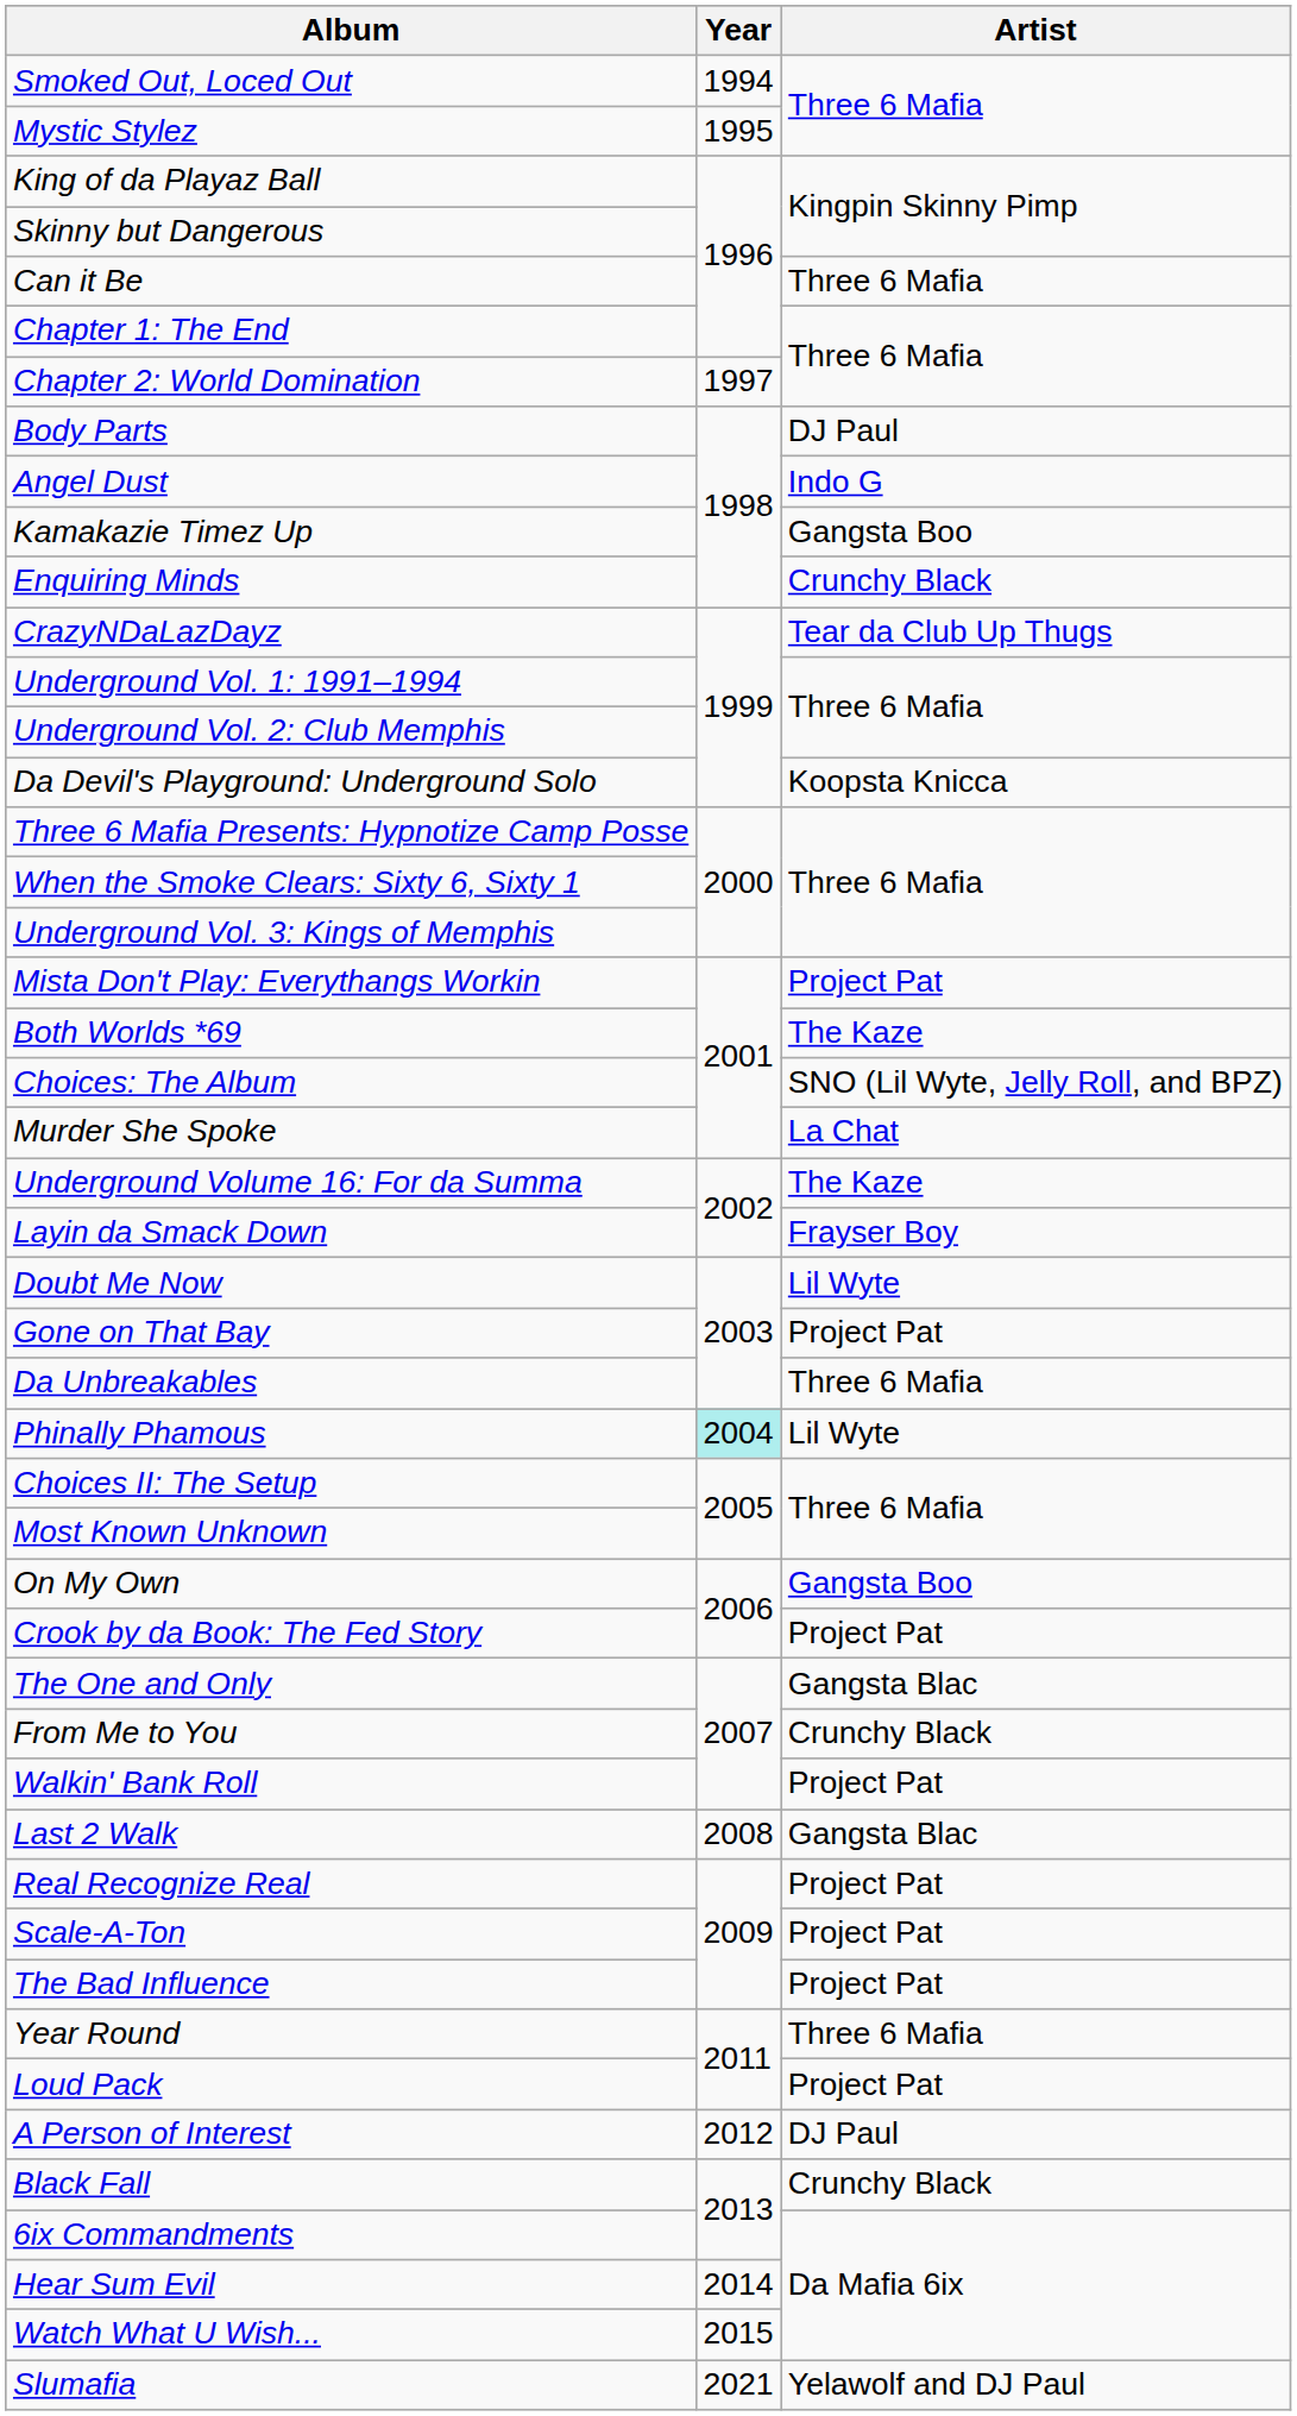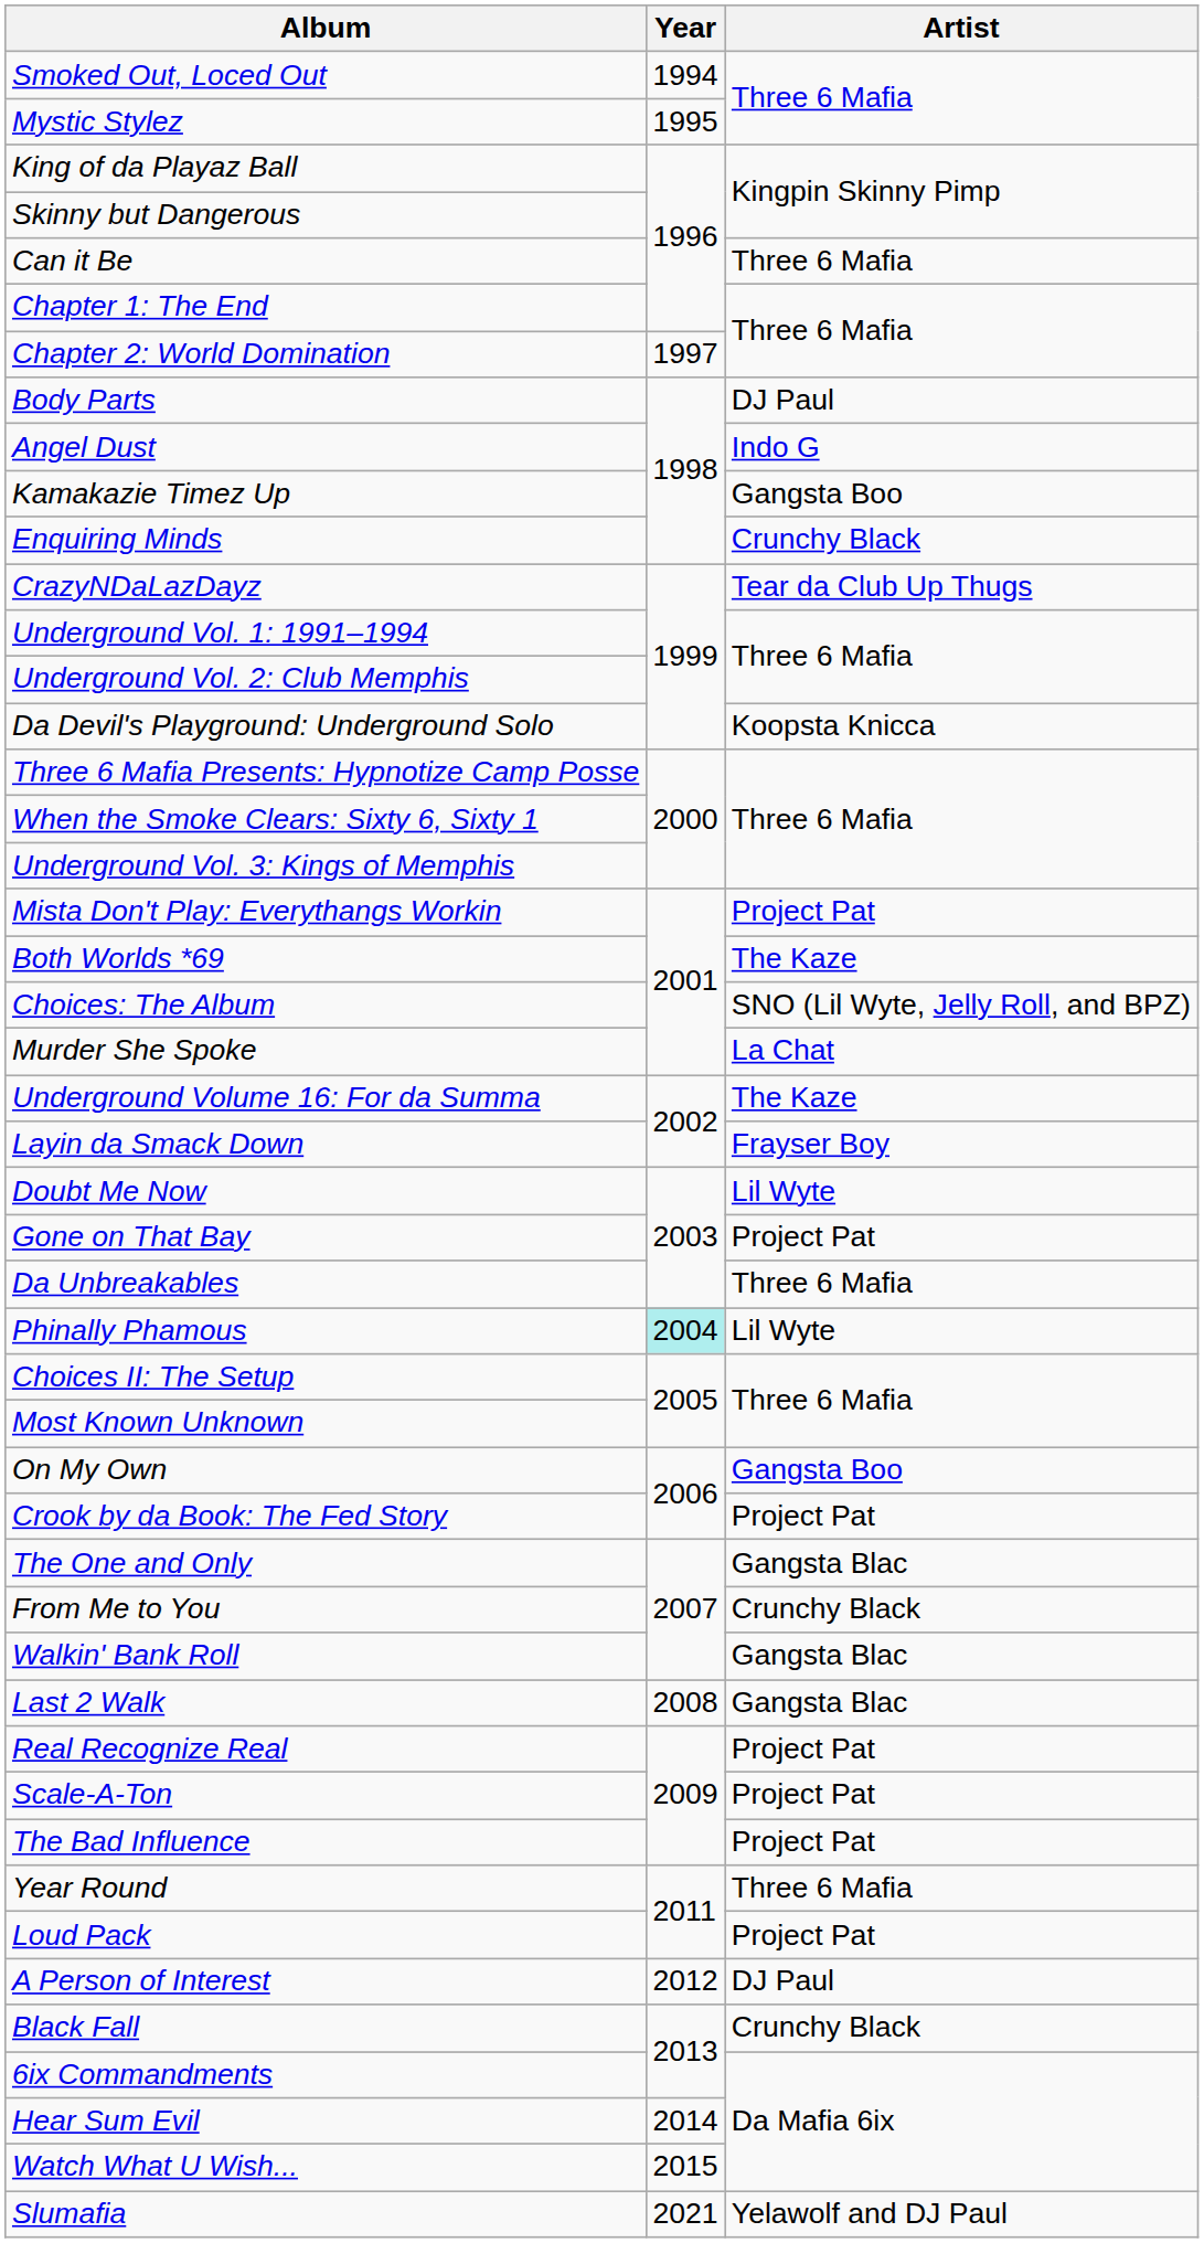 <table class="wikitable">
 <tr>
 <th>Album</th>
 <th>Year</th>
 <th>Artist</th>
 </tr>
 <tr>
 <td><em><a href='#'>Smoked Out, Loced Out</a></em></td>
 <td>1994</td>
 <td rowspan="2"><a href='#'>Three 6 Mafia</a></td>
 </tr>
 <tr>
 <td><em><a href='#'>Mystic Stylez</a></em></td>
 <td>1995</td>
 </tr>
 <tr>
 <td><em>King of da Playaz Ball</em></td>
 <td rowspan="4">1996</td>
 <td rowspan="2">Kingpin Skinny Pimp</td>
 </tr>
 <tr>
 <td><em>Skinny but Dangerous</em></td>
 </tr>
 <tr>
 <td><em>Can it Be</em></td>
 <td>Three 6 Mafia</td>
 </tr>
 <tr>
 <td><em><a href='#'>Chapter 1: The End</a></em></td>
 <td rowspan="2">Three 6 Mafia</td>
 </tr>
 <tr>
 <td><em><a href='#'>Chapter 2: World Domination</a></em></td>
 <td>1997</td>
 </tr>
 <tr>
 <td><em><a href='#'>Body Parts</a></em></td>
 <td rowspan="4">1998</td>
 <td>DJ Paul</td>
 </tr>
 <tr>
 <td><em><a href='#'>Angel Dust</a></em></td>
 <td><a href='#'>Indo G</a></td>
 </tr>
 <tr>
 <td><em>Kamakazie Timez Up</em></td>
 <td>Gangsta Boo</td>
 </tr>
 <tr>
 <td><em><a href='#'>Enquiring Minds</a></em></td>
 <td><a href='#'>Crunchy Black</a></td>
 </tr>
 <tr>
 <td><em><a href='#'>CrazyNDaLazDayz</a></em></td>
 <td rowspan="4">1999</td>
 <td><a href='#'>Tear da Club Up Thugs</a></td>
 </tr>
 <tr>
 <td><em><a href='#'>Underground Vol. 1: 1991–1994</a></em></td>
 <td rowspan="2">Three 6 Mafia</td>
 </tr>
 <tr>
 <td><em><a href='#'>Underground Vol. 2: Club Memphis</a></em></td>
 </tr>
 <tr>
 <td><em>Da Devil's Playground: Underground Solo</em></td>
 <td>Koopsta Knicca</td>
 </tr>
 <tr>
 <td><em><a href='#'>Three 6 Mafia Presents: Hypnotize Camp Posse</a></em></td>
 <td rowspan="3">2000</td>
 <td rowspan="3">Three 6 Mafia</td>
 </tr>
 <tr>
 <td><em><a href='#'>When the Smoke Clears: Sixty 6, Sixty 1</a></em></td>
 </tr>
 <tr>
 <td><em><a href='#'>Underground Vol. 3: Kings of Memphis</a></em></td>
 </tr>
 <tr>
 <td><em><a href='#'>Mista Don't Play: Everythangs Workin</a></em></td>
 <td rowspan="4">2001</td>
 <td><a href='#'>Project Pat</a></td>
 </tr>
 <tr>
 <td><em><a href='#'>Both Worlds *69</a></em></td>
 <td><a href='#'>The Kaze</a></td>
 </tr>
 <tr>
 <td><em><a href='#'>Choices: The Album</a></em></td>
 <td>SNO (Lil Wyte, <a href='#'>Jelly Roll</a>, and BPZ)</td>
 </tr>
 <tr>
 <td><em>Murder She Spoke</em></td>
 <td><a href='#'>La Chat</a></td>
 </tr>
 <tr>
 <td><em><a href='#'>Underground Volume 16: For da Summa</a></em></td>
 <td rowspan="2">2002</td>
 <td><a href='#'>The Kaze</a></td>
 </tr>
 <tr>
 <td><em><a href='#'>Layin da Smack Down</a></em></td>
 <td><a href='#'>Frayser Boy</a></td>
 </tr>
 <tr>
 <td><em><a href='#'>Doubt Me Now</a></em></td>
 <td rowspan="3">2003</td>
 <td><a href='#'>Lil Wyte</a></td>
 </tr>
 <tr>
 <td><em><a href='#'>Gone on That Bay</a></em></td>
 <td>Project Pat</td>
 </tr>
 <tr>
 <td><em><a href='#'>Da Unbreakables</a></em></td>
 <td>Three 6 Mafia</td>
 </tr>
 <tr>
 <td><em><a href='#'>Phinally Phamous</a></em></td>
 <td style="background: paleturquoise;">2004</td>
 <td>Lil Wyte</td>
 </tr>
 <tr>
 <td><em><a href='#'>Choices II: The Setup</a></em></td>
 <td rowspan="2">2005</td>
 <td rowspan="2">Three 6 Mafia</td>
 </tr>
 <tr>
 <td><em><a href='#'>Most Known Unknown</a></em></td>
 </tr>
 <tr>
 <td><em>On My Own</em></td>
 <td rowspan="2">2006</td>
 <td><a href='#'>Gangsta Boo</a></td>
 </tr>
 <tr>
 <td><em><a href='#'>Crook by da Book: The Fed Story</a></em></td>
 <td>Project Pat</td>
 </tr>
 <tr>
 <td><a href='#'><em>The One and Only</em></a></td>
 <td rowspan="3">2007</td>
 <td>Gangsta Blac</td>
 </tr>
 <tr>
 <td><em>From Me to You</em></td>
 <td>Crunchy Black</td>
 </tr>
 <tr>
 <td><em><a href='#'>Walkin' Bank Roll</a></em></td>
-<td>Project Pat</td>
+<td>Gangsta Blac</td>
 </tr>
 <tr>
 <td><em><a href='#'>Last 2 Walk</a></em></td>
 <td>2008</td>
 <td>Gangsta Blac</td>
 </tr>
 <tr>
 <td><em><a href='#'>Real Recognize Real</a></em></td>
 <td rowspan="3">2009</td>
 <td>Project Pat</td>
 </tr>
 <tr>
 <td><em><a href='#'>Scale-A-Ton</a></em></td>
 <td>Project Pat</td>
 </tr>
 <tr>
 <td><em><a href='#'>The Bad Influence</a></em></td>
 <td>Project Pat</td>
 </tr>
 <tr>
 <td><em>Year Round</em></td>
 <td rowspan="2">2011</td>
 <td>Three 6 Mafia</td>
 </tr>
 <tr>
 <td><a href='#'><em>Loud Pack</em></a></td>
 <td>Project Pat</td>
 </tr>
 <tr>
 <td><em><a href='#'>A Person of Interest</a></em></td>
 <td>2012</td>
 <td>DJ Paul</td>
 </tr>
 <tr>
 <td><em><a href='#'>Black Fall</a></em></td>
 <td rowspan="2">2013</td>
 <td>Crunchy Black</td>
 </tr>
 <tr>
 <td><em><a href='#'>6ix Commandments</a></em></td>
 <td rowspan="3">Da Mafia 6ix</td>
 </tr>
 <tr>
 <td><em><a href='#'>Hear Sum Evil</a></em></td>
 <td>2014</td>
 </tr>
 <tr>
 <td><em><a href='#'>Watch What U Wish...</a></em></td>
 <td>2015</td>
 </tr>
 <tr>
 <td><em><a href='#'>Slumafia</a></em></td>
 <td>2021</td>
 <td>Yelawolf and DJ Paul</td>
 </tr>
 </table>
